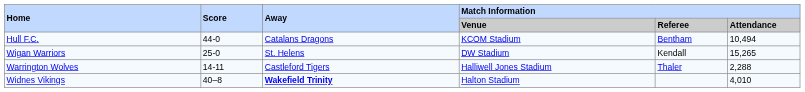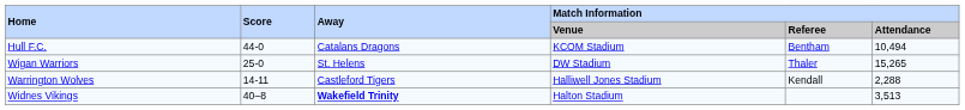 <table border=1 style="border-collapse:collapse; font-size:85%; text-align:left;" cellpadding=3 cellspacing=0 width=100%>
 <tr bgcolor=#C1D8FF>
 <th rowspan=2 width=19%>Home</th>
 <th rowspan=2 width=6%>Score</th>
 <th rowspan=2 width=19%>Away</th>
 <th colspan=6>Match Information</th>
 </tr>
 <tr bgcolor=#CCCCCC>
 <th width=19%>Venue</th>
 <th width=7%>Referee</th>
 <th width=7%>Attendance</th>
 </tr>
 <tr bgcolor=#F5FAFF>
 <td align=left> <a href='#'>Hull F.C.</a></td>
 <td>44-0</td>
 <td align=left><a href='#'>Catalans Dragons</a></td>
 <td><a href='#'>KCOM Stadium</a></td>
 <td><a href='#'>Bentham</a></td>
 <td>10,494</td>
 </tr>
 <tr bgcolor=#F5FAFF>
 <td align=left> <a href='#'>Wigan Warriors</a></td>
 <td>25-0</td>
 <td align=left> <a href='#'>St. Helens</a></td>
 <td><a href='#'>DW Stadium</a></td>
-<td>Kendall</td>
+<td><a href='#'>Thaler</a></td>
 <td>15,265</td>
 </tr>
 <tr bgcolor=#F5FAFF>
 <td align=left><a href='#'>Warrington Wolves</a></td>
 <td>14-11</td>
 <td align=left><a href='#'>Castleford Tigers</a></td>
 <td><a href='#'>Halliwell Jones Stadium</a></td>
-<td><a href='#'>Thaler</a></td>
+<td>Kendall</td>
 <td>2,288</td>
 </tr>
 <tr bgcolor=#F5FAFF>
 <td align=left> <a href='#'>Widnes Vikings</a></td>
 <td>40–8</td>
 <td align=left><strong> <a href='#'>Wakefield Trinity</a></strong></td>
 <td><a href='#'>Halton Stadium</a></td>
 <td></td>
-<td>4,010</td>
+<td>3,513</td>
 </tr>
 </table>
